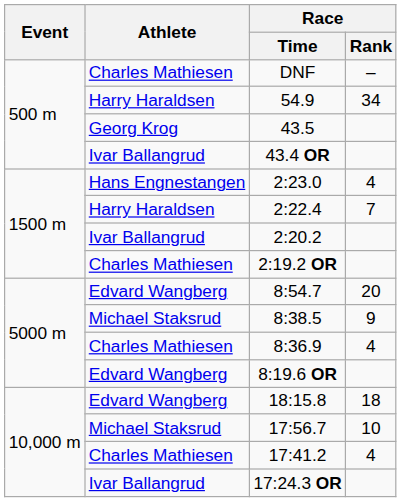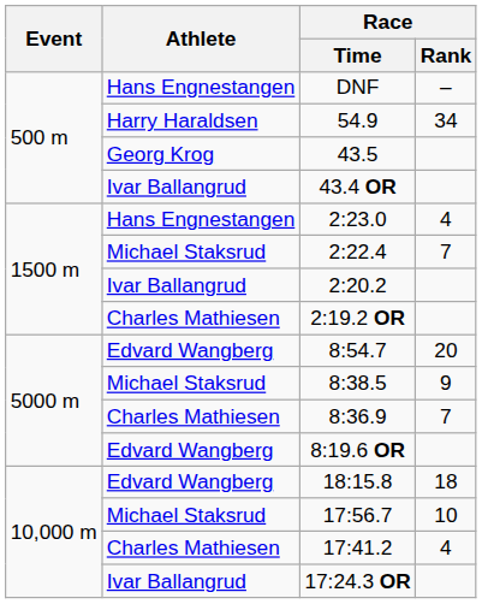 <table class="wikitable" style="font-size:90%">
 <tr>
 <th rowspan=2>Event</th>
 <th rowspan=2>Athlete</th>
 <th colspan=2>Race</th>
 </tr>
 <tr>
 <th>Time</th>
 <th>Rank</th>
 </tr>
 <tr>
 <td rowspan=4>500 m</td>
-<td><a href='#'>Charles Mathiesen</a></td>
+<td><a href='#'>Hans Engnestangen</a></td>
 <td align=center>DNF</td>
 <td align=center>–</td>
 </tr>
 <tr>
 <td><a href='#'>Harry Haraldsen</a></td>
 <td align=center>54.9</td>
 <td align=center>34</td>
 </tr>
 <tr>
 <td><a href='#'>Georg Krog</a></td>
 <td align=center>43.5</td>
 <td align=center></td>
 </tr>
 <tr>
 <td><a href='#'>Ivar Ballangrud</a></td>
 <td align=center>43.4 <strong>OR</strong></td>
 <td align=center></td>
 </tr>
 <tr>
 <td rowspan=4>1500 m</td>
 <td><a href='#'>Hans Engnestangen</a></td>
 <td align=center>2:23.0</td>
 <td align=center>4</td>
 </tr>
 <tr>
-<td><a href='#'>Harry Haraldsen</a></td>
+<td><a href='#'>Michael Staksrud</a></td>
 <td align=center>2:22.4</td>
 <td align=center>7</td>
 </tr>
 <tr>
 <td><a href='#'>Ivar Ballangrud</a></td>
 <td align=center>2:20.2</td>
 <td align=center></td>
 </tr>
 <tr>
 <td><a href='#'>Charles Mathiesen</a></td>
 <td align=center>2:19.2 <strong>OR</strong></td>
 <td align=center></td>
 </tr>
 <tr>
 <td rowspan=4>5000 m</td>
 <td><a href='#'>Edvard Wangberg</a></td>
 <td align=center>8:54.7</td>
 <td align=center>20</td>
 </tr>
 <tr>
 <td><a href='#'>Michael Staksrud</a></td>
 <td align=center>8:38.5</td>
 <td align=center>9</td>
 </tr>
 <tr>
 <td><a href='#'>Charles Mathiesen</a></td>
 <td align=center>8:36.9</td>
-<td align=center>4</td>
+<td align=center>7</td>
 </tr>
 <tr>
 <td><a href='#'>Edvard Wangberg</a></td>
 <td align=center>8:19.6 <strong>OR</strong></td>
 <td align=center></td>
 </tr>
 <tr>
 <td rowspan=4>10,000 m</td>
 <td><a href='#'>Edvard Wangberg</a></td>
 <td align=center>18:15.8</td>
 <td align=center>18</td>
 </tr>
 <tr>
 <td><a href='#'>Michael Staksrud</a></td>
 <td align=center>17:56.7</td>
 <td align=center>10</td>
 </tr>
 <tr>
 <td><a href='#'>Charles Mathiesen</a></td>
 <td align=center>17:41.2</td>
 <td align=center>4</td>
 </tr>
 <tr>
 <td><a href='#'>Ivar Ballangrud</a></td>
 <td align=center>17:24.3 <strong>OR</strong></td>
 <td align=center></td>
 </tr>
 </table>
